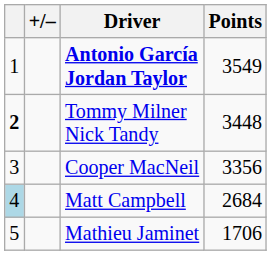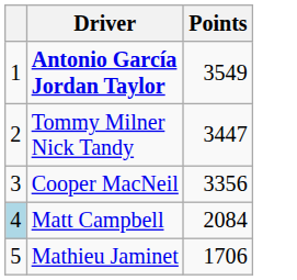 <table class="wikitable" style="font-size: 95%;">
 <tr>
 <th scope="col"></th>
-<th scope="col">+/–</th>
 <th scope="col">Driver</th>
 <th scope="col">Points</th>
 </tr>
 <tr>
 <td align=center>1</td>
-<td align="left"></td>
 <td><strong> <a href='#'>Antonio García</a><br> <a href='#'>Jordan Taylor</a></strong></td>
 <td align=right>3549</td>
 </tr>
 <tr>
-<td align=center><strong>2</strong></td>
-<td align="left"></td>
+<td align=center>2</td>
 <td> <a href='#'>Tommy Milner</a><br> <a href='#'>Nick Tandy</a></td>
-<td align=right>3448</td>
+<td align=right>3447</td>
 </tr>
 <tr>
 <td align=center>3</td>
-<td align="left"></td>
 <td> <a href='#'>Cooper MacNeil</a></td>
 <td align=right>3356</td>
 </tr>
 <tr>
 <td align=center style="background: lightblue;">4</td>
-<td align="left"></td>
 <td> <a href='#'>Matt Campbell</a></td>
-<td align=right>2684</td>
+<td align=right>2084</td>
 </tr>
 <tr>
 <td align=center>5</td>
-<td align="left"></td>
 <td> <a href='#'>Mathieu Jaminet</a></td>
 <td align=right>1706</td>
 </tr>
 </table>
